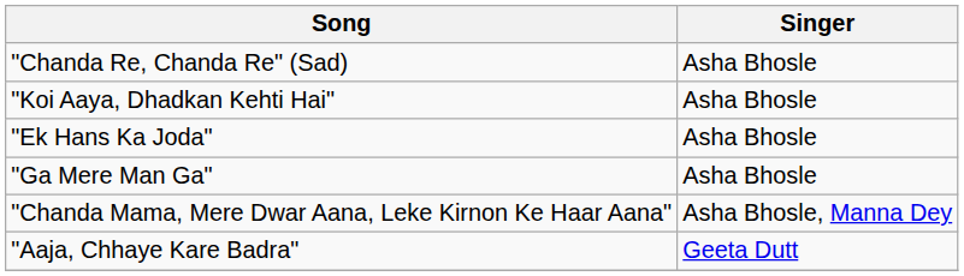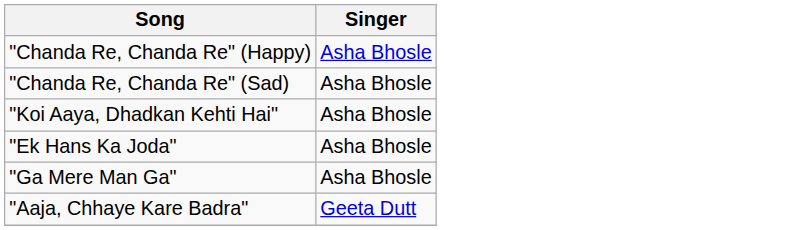 <table class="wikitable">
 <tr>
 <th>Song</th>
 <th>Singer</th>
+</tr>
+<tr>
+<td>"Chanda Re, Chanda Re" (Happy)</td>
+<td><a href='#'>Asha Bhosle</a></td>
 </tr>
 <tr>
 <td>"Chanda Re, Chanda Re" (Sad)</td>
 <td>Asha Bhosle</td>
 </tr>
 <tr>
 <td>"Koi Aaya, Dhadkan Kehti Hai"</td>
 <td>Asha Bhosle</td>
 </tr>
 <tr>
 <td>"Ek Hans Ka Joda"</td>
 <td>Asha Bhosle</td>
 </tr>
 <tr>
 <td>"Ga Mere Man Ga"</td>
 <td>Asha Bhosle</td>
 </tr>
 <tr>
-<td>"Chanda Mama, Mere Dwar Aana, Leke Kirnon Ke Haar Aana"</td>
-<td>Asha Bhosle, <a href='#'>Manna Dey</a></td>
-</tr>
-<tr>
 <td>"Aaja, Chhaye Kare Badra"</td>
 <td><a href='#'>Geeta Dutt</a></td>
 </tr>
 <tr>
 </tr>
 </table>
